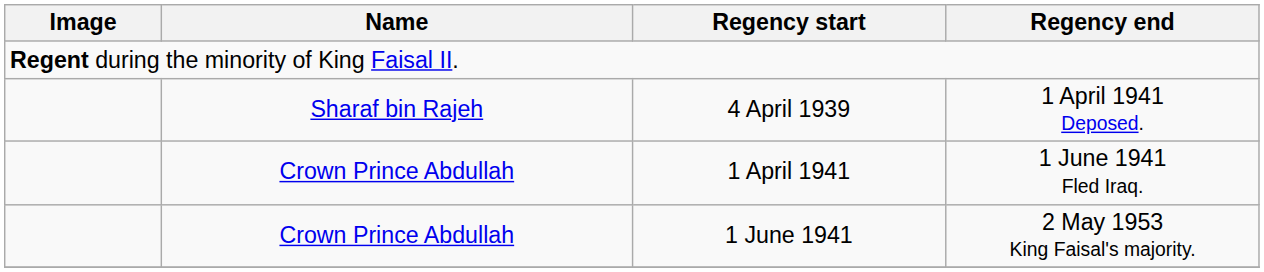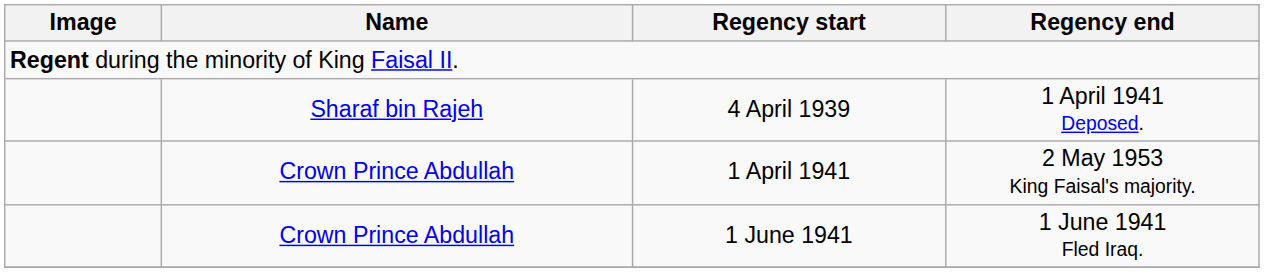 <table width=98% class="wikitable">
 <tr>
 <th width=10%>Image</th>
 <th width=30%>Name</th>
 <th width=20%>Regency start</th>
 <th width=20%>Regency end</th>
 </tr>
 <tr>
 <td width="100%" height="4" colspan="4"><span><strong>Regent</strong></span> during the minority of King <a href='#'>Faisal II</a>.</td>
 </tr>
 <tr>
 <td align="center"></td>
 <td align="center"><a href='#'>Sharaf bin Rajeh</a></td>
 <td align="center">4 April 1939</td>
 <td align="center">1 April 1941<br><small><a href='#'>Deposed</a>.</small></td>
 </tr>
 <tr>
 <td align="center"></td>
 <td align="center"><a href='#'>Crown Prince Abdullah</a></td>
 <td align="center">1 April 1941</td>
-<td align="center">1 June 1941<br><small>Fled Iraq.</small></td>
+<td align="center">2 May 1953<br><small>King Faisal's majority.</small></td>
 </tr>
 <tr>
 <td align="center"></td>
 <td align="center"><a href='#'>Crown Prince Abdullah</a></td>
 <td align="center">1 June 1941</td>
-<td align="center">2 May 1953<br><small>King Faisal's majority.</small></td>
+<td align="center">1 June 1941<br><small>Fled Iraq.</small></td>
 </tr>
 <tr>
 </tr>
 </table>
